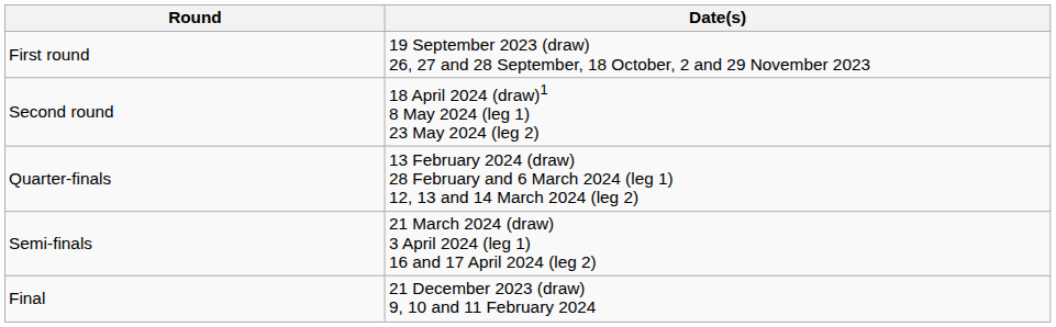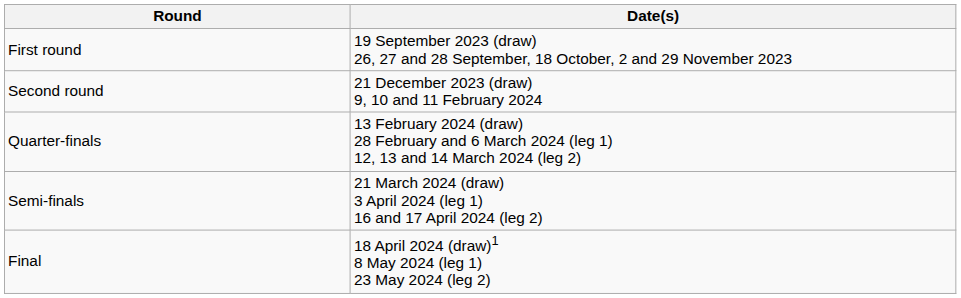 <table class="wikitable" style="width:50%; text-align:center;">
 <tr>
 <th style="width:20%">Round</th>
 <th style="width:35%">Date(s)</th>
 </tr>
 <tr>
 <td style="text-align:left;">First round</td>
 <td style="text-align:left;">19 September 2023 (draw) <br> 26, 27 and 28 September, 18 October, 2 and 29 November 2023</td>
 </tr>
 <tr>
 <td style="text-align:left;">Second round</td>
-<td style="text-align:left;">18 April 2024 (draw)<sup>1</sup> <br> 8 May 2024 (leg 1) <br> 23 May 2024 (leg 2)</td>
+<td style="text-align:left;">21 December 2023 (draw) <br> 9, 10 and 11 February 2024</td>
 </tr>
 <tr>
 <td style="text-align:left;">Quarter-finals</td>
 <td style="text-align:left;">13 February 2024 (draw) <br> 28 February and 6 March 2024 (leg 1) <br> 12, 13 and 14 March 2024 (leg 2)</td>
 </tr>
 <tr>
 <td style="text-align:left;">Semi-finals</td>
 <td style="text-align:left;">21 March 2024 (draw) <br> 3 April 2024 (leg 1) <br> 16 and 17 April 2024 (leg 2)</td>
 </tr>
 <tr>
 <td style="text-align:left;">Final</td>
-<td style="text-align:left;">21 December 2023 (draw) <br> 9, 10 and 11 February 2024</td>
+<td style="text-align:left;">18 April 2024 (draw)<sup>1</sup> <br> 8 May 2024 (leg 1) <br> 23 May 2024 (leg 2)</td>
 </tr>
 </table>
